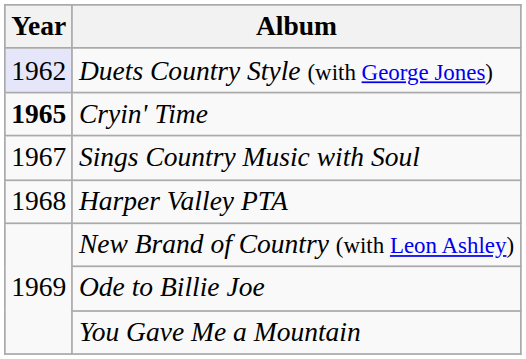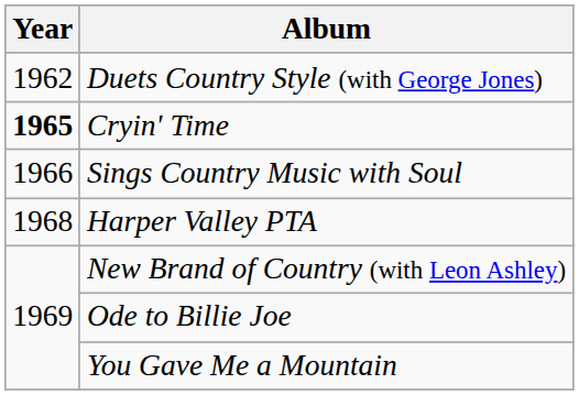 <table class="wikitable">
 <tr>
 <th>Year</th>
 <th>Album</th>
 </tr>
 <tr>
-<td style="background: lavender;">1962</td>
+<td>1962</td>
 <td><em>Duets Country Style</em> <small>(with <a href='#'>George Jones</a>)</small></td>
 </tr>
 <tr>
 <td><strong>1965</strong></td>
 <td><em>Cryin' Time</em></td>
 </tr>
 <tr>
-<td>1967</td>
+<td>1966</td>
 <td><em>Sings Country Music with Soul</em></td>
 </tr>
 <tr>
 <td>1968</td>
 <td><em>Harper Valley PTA</em></td>
 </tr>
 <tr>
 <td rowspan="3">1969</td>
 <td><em>New Brand of Country</em> <small>(with <a href='#'>Leon Ashley</a>)</small></td>
 </tr>
 <tr>
 <td><em>Ode to Billie Joe</em></td>
 </tr>
 <tr>
 <td><em>You Gave Me a Mountain</em></td>
 </tr>
 </table>
